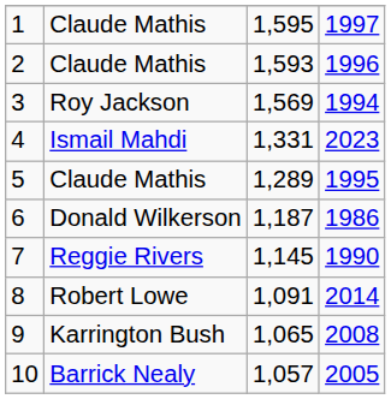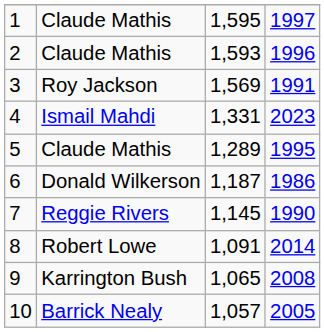 <table class="wikitable">
 <tr>
 </tr>
 <tr>
 <td>1</td>
 <td>Claude Mathis</td>
 <td>1,595</td>
 <td><a href='#'>1997</a></td>
 </tr>
 <tr>
 <td>2</td>
 <td>Claude Mathis</td>
 <td>1,593</td>
 <td><a href='#'>1996</a></td>
 </tr>
 <tr>
 <td>3</td>
 <td>Roy Jackson</td>
 <td>1,569</td>
-<td><a href='#'>1994</a></td>
+<td><a href='#'>1991</a></td>
 </tr>
 <tr>
 <td>4</td>
 <td><a href='#'>Ismail Mahdi</a></td>
 <td>1,331</td>
 <td><a href='#'>2023</a></td>
 </tr>
 <tr>
 <td>5</td>
 <td>Claude Mathis</td>
 <td>1,289</td>
 <td><a href='#'>1995</a></td>
 </tr>
 <tr>
 <td>6</td>
 <td>Donald Wilkerson</td>
 <td>1,187</td>
 <td><a href='#'>1986</a></td>
 </tr>
 <tr>
 <td>7</td>
 <td><a href='#'>Reggie Rivers</a></td>
 <td>1,145</td>
 <td><a href='#'>1990</a></td>
 </tr>
 <tr>
 <td>8</td>
 <td>Robert Lowe</td>
 <td>1,091</td>
 <td><a href='#'>2014</a></td>
 </tr>
 <tr>
 <td>9</td>
 <td>Karrington Bush</td>
 <td>1,065</td>
 <td><a href='#'>2008</a></td>
 </tr>
 <tr>
 <td>10</td>
 <td><a href='#'>Barrick Nealy</a></td>
 <td>1,057</td>
 <td><a href='#'>2005</a></td>
 </tr>
 </table>
